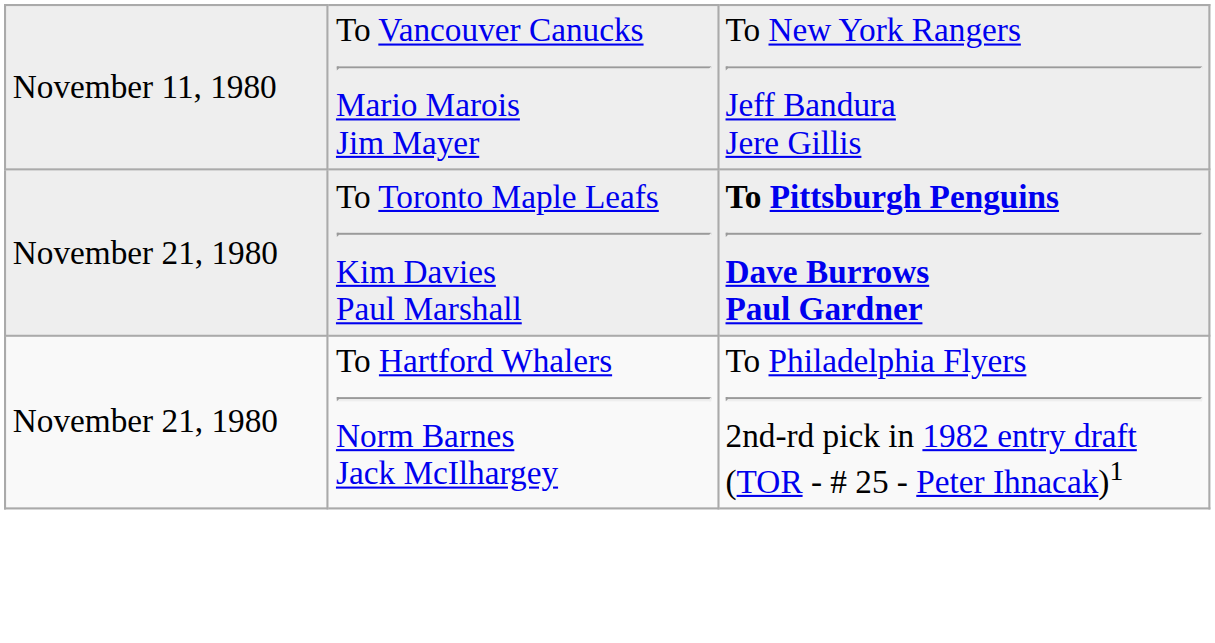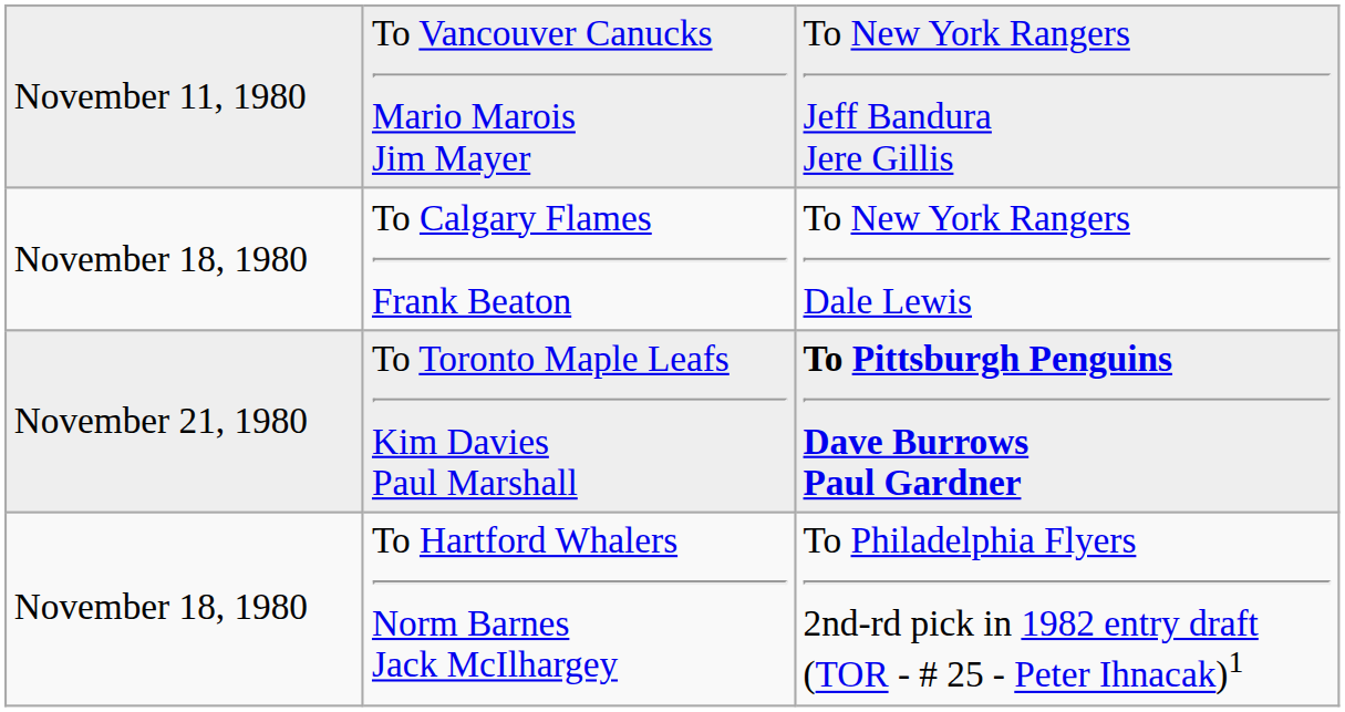 <table class="wikitable" style="border:1px solid #999; width:580px;">
 <tr style="background:#eee;">
 <td>November 11, 1980</td>
 <td valign="top">To <a href='#'>Vancouver Canucks</a><hr><a href='#'>Mario Marois</a><br><a href='#'>Jim Mayer</a></td>
 <td valign="top">To <a href='#'>New York Rangers</a><hr><a href='#'>Jeff Bandura</a><br><a href='#'>Jere Gillis</a></td>
+</tr>
+<tr>
+<td>November 18, 1980</td>
+<td valign="top">To <a href='#'>Calgary Flames</a><hr><a href='#'>Frank Beaton</a></td>
+<td valign="top">To <a href='#'>New York Rangers</a><hr><a href='#'>Dale Lewis</a></td>
 </tr>
 <tr style="background:#eee;">
 <td>November 21, 1980</td>
 <td valign="top">To <a href='#'>Toronto Maple Leafs</a><hr><a href='#'>Kim Davies</a><br><a href='#'>Paul Marshall</a></td>
 <td valign="top"><strong>To <a href='#'>Pittsburgh Penguins</a><hr><a href='#'>Dave Burrows</a><br><a href='#'>Paul Gardner</a></strong></td>
 </tr>
 <tr>
-<td>November 21, 1980</td>
+<td>November 18, 1980</td>
 <td valign="top">To <a href='#'>Hartford Whalers</a><hr><a href='#'>Norm Barnes</a><br><a href='#'>Jack McIlhargey</a></td>
 <td valign="top">To <a href='#'>Philadelphia Flyers</a><hr>2nd-rd pick in <a href='#'>1982 entry draft</a><br>(<a href='#'>TOR</a> - # 25 - <a href='#'>Peter Ihnacak</a>)<sup>1</sup></td>
 </tr>
 </table>
